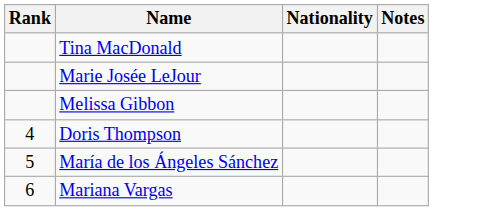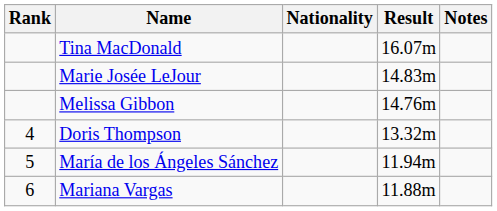 <table class="wikitable sortable" style="text-align:center">
 <tr>
 <th>Rank</th>
 <th>Name</th>
 <th>Nationality</th>
+<th>Result</th>
 <th>Notes</th>
 </tr>
 <tr>
 <td align=center></td>
 <td align=left><a href='#'>Tina MacDonald</a></td>
 <td align=left></td>
+<td>16.07m</td>
 <td></td>
 </tr>
 <tr>
 <td align=center></td>
 <td align=left><a href='#'>Marie Josée LeJour</a></td>
 <td align=left></td>
+<td>14.83m</td>
 <td></td>
 </tr>
 <tr>
 <td align=center></td>
 <td align=left><a href='#'>Melissa Gibbon</a></td>
 <td align=left></td>
+<td>14.76m</td>
 <td></td>
 </tr>
 <tr>
 <td align=center>4</td>
 <td align=left><a href='#'>Doris Thompson</a></td>
 <td align=left></td>
+<td>13.32m</td>
 <td></td>
 </tr>
 <tr>
 <td align=center>5</td>
 <td align=left><a href='#'>María de los Ángeles Sánchez</a></td>
 <td align=left></td>
+<td>11.94m</td>
 <td></td>
 </tr>
 <tr>
 <td align=center>6</td>
 <td align=left><a href='#'>Mariana Vargas</a></td>
 <td align=left></td>
+<td>11.88m</td>
 <td></td>
 </tr>
 </table>
